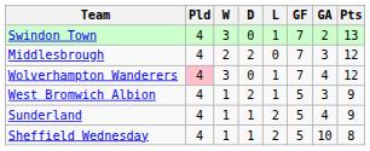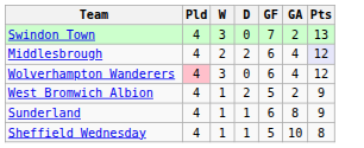 <table class="wikitable" style="text-align: center;">
 <tr>
 <th width="185">Team</th>
 <th width="20">Pld</th>
 <th width="20">W</th>
 <th width="20">D</th>
-<th width="20">L</th>
 <th width="20">GF</th>
 <th width="20">GA</th>
 <th width="20">Pts</th>
 </tr>
 <tr style="background: #ccffcc;">
 <td align="left"><a href='#'>Swindon Town</a></td>
 <td>4</td>
 <td>3</td>
 <td>0</td>
-<td>1</td>
 <td>7</td>
 <td>2</td>
 <td>13</td>
 </tr>
 <tr>
 <td align="left"><a href='#'>Middlesbrough</a></td>
 <td>4</td>
 <td>2</td>
 <td>2</td>
-<td>0</td>
-<td>7</td>
-<td>3</td>
-<td>12</td>
+<td>6</td>
+<td>4</td>
+<td style="background: lavender;">12</td>
 </tr>
 <tr>
 <td align="left"><a href='#'>Wolverhampton Wanderers</a></td>
 <td style="background: pink;">4</td>
 <td>3</td>
 <td>0</td>
-<td>1</td>
-<td>7</td>
+<td>6</td>
 <td>4</td>
 <td>12</td>
 </tr>
 <tr>
 <td align="left"><a href='#'>West Bromwich Albion</a></td>
 <td>4</td>
 <td>1</td>
 <td>2</td>
-<td>1</td>
 <td>5</td>
-<td>3</td>
+<td>2</td>
 <td>9</td>
 </tr>
 <tr>
 <td align="left"><a href='#'>Sunderland</a></td>
 <td>4</td>
 <td>1</td>
 <td>1</td>
-<td>2</td>
-<td>5</td>
-<td>4</td>
+<td>6</td>
+<td>8</td>
 <td>9</td>
 </tr>
 <tr>
 <td align="left"><a href='#'>Sheffield Wednesday</a></td>
 <td>4</td>
 <td>1</td>
 <td>1</td>
-<td>2</td>
 <td>5</td>
 <td>10</td>
 <td>8</td>
 </tr>
 </table>
